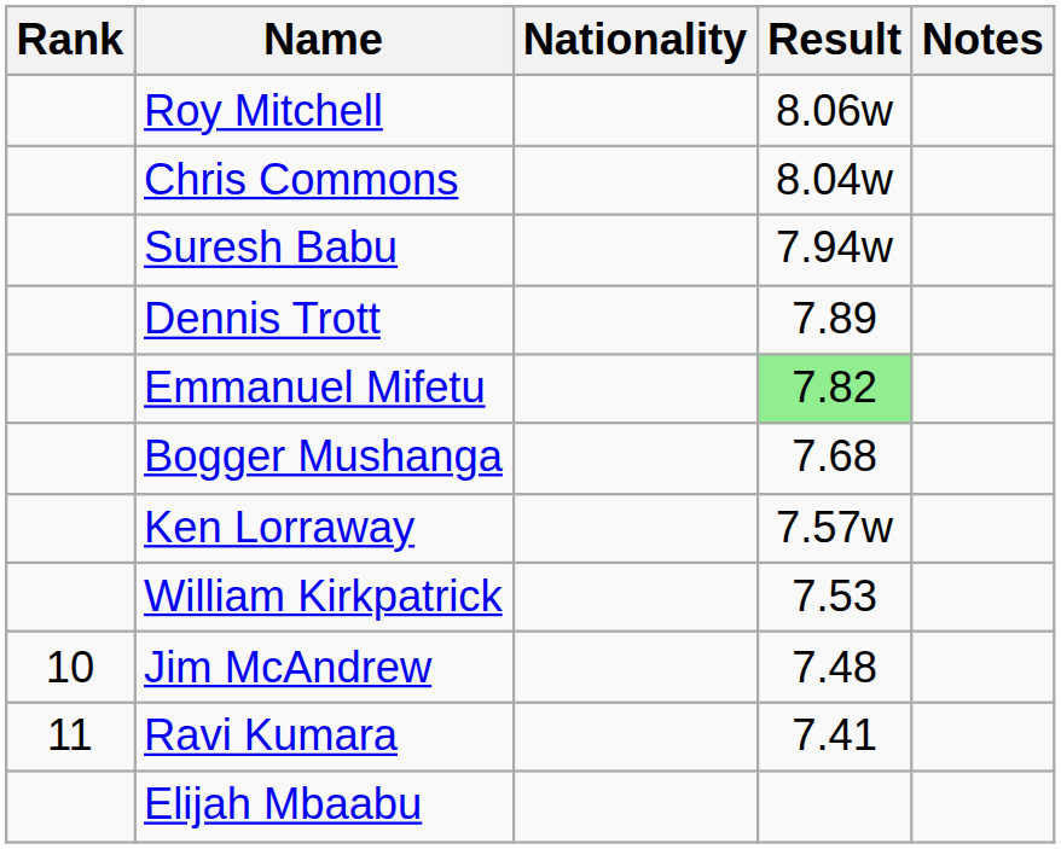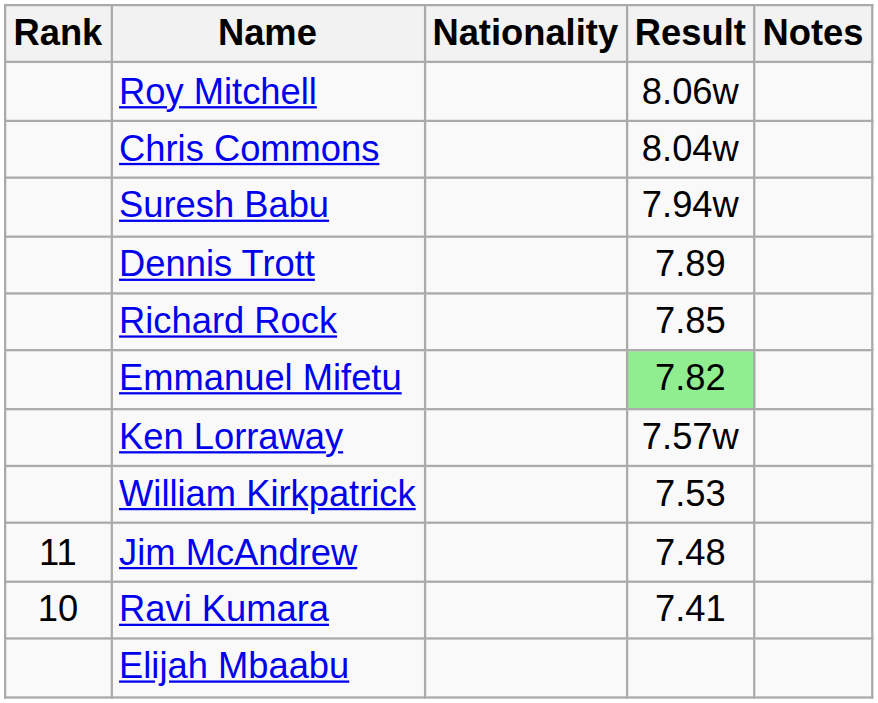 <table class="wikitable sortable" style=" text-align:center">
 <tr>
 <th>Rank</th>
 <th>Name</th>
 <th>Nationality</th>
 <th>Result</th>
 <th>Notes</th>
 </tr>
 <tr>
 <td></td>
 <td align=left><a href='#'>Roy Mitchell</a></td>
 <td align=left></td>
 <td>8.06w</td>
 <td></td>
 </tr>
 <tr>
 <td></td>
 <td align=left><a href='#'>Chris Commons</a></td>
 <td align=left></td>
 <td>8.04w</td>
 <td></td>
 </tr>
 <tr>
 <td></td>
 <td align=left><a href='#'>Suresh Babu</a></td>
 <td align=left></td>
 <td>7.94w</td>
 <td></td>
 </tr>
 <tr>
 <td></td>
 <td align=left><a href='#'>Dennis Trott</a></td>
 <td align=left></td>
 <td>7.89</td>
 <td></td>
 </tr>
 <tr>
 <td></td>
-<td align=left><a href='#'>Emmanuel Mifetu</a></td>
+<td align=left><a href='#'>Richard Rock</a></td>
 <td align=left></td>
-<td style="background: lightgreen;">7.82</td>
+<td>7.85</td>
 <td></td>
 </tr>
 <tr>
 <td></td>
-<td align=left><a href='#'>Bogger Mushanga</a></td>
+<td align=left><a href='#'>Emmanuel Mifetu</a></td>
 <td align=left></td>
-<td>7.68</td>
+<td style="background: lightgreen;">7.82</td>
 <td></td>
 </tr>
 <tr>
 <td></td>
 <td align=left><a href='#'>Ken Lorraway</a></td>
 <td align=left></td>
 <td>7.57w</td>
 <td></td>
 </tr>
 <tr>
 <td></td>
 <td align=left><a href='#'>William Kirkpatrick</a></td>
 <td align=left></td>
 <td>7.53</td>
 <td></td>
 </tr>
 <tr>
-<td>10</td>
+<td>11</td>
 <td align=left><a href='#'>Jim McAndrew</a></td>
 <td align=left></td>
 <td>7.48</td>
 <td></td>
 </tr>
 <tr>
-<td>11</td>
+<td>10</td>
 <td align=left><a href='#'>Ravi Kumara</a></td>
 <td align=left></td>
 <td>7.41</td>
 <td></td>
 </tr>
 <tr>
 <td></td>
 <td align=left><a href='#'>Elijah Mbaabu</a></td>
 <td align=left></td>
 <td></td>
 <td></td>
 </tr>
 </table>
